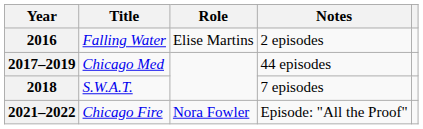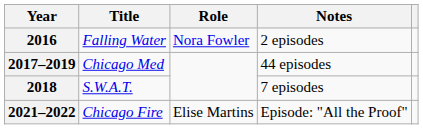 <table class="wikitable plainrowheaders sortable">
 <tr>
 <th scope="col">Year</th>
 <th scope="col">Title</th>
 <th scope="col">Role</th>
 <th scope="col" class="unsortable">Notes</th>
 <th scope="col" class="unsortable"></th>
 </tr>
 <tr>
 <th scope="row">2016</th>
 <td><em><a href='#'>Falling Water</a></em></td>
-<td>Elise Martins</td>
+<td><a href='#'>Nora Fowler</a></td>
 <td>2 episodes</td>
 <td style="text-align:center;"></td>
 </tr>
 <tr>
 <th scope="row">2017–2019</th>
 <td><em><a href='#'>Chicago Med</a></em></td>
 <td rowspan="2"></td>
 <td>44 episodes</td>
 <td style="text-align:center;"></td>
 </tr>
 <tr>
 <th scope="row">2018</th>
 <td><em><a href='#'>S.W.A.T.</a></em></td>
 <td>7 episodes</td>
 <td style="text-align:center;"></td>
 </tr>
 <tr>
 <th scope="row">2021–2022</th>
 <td><em><a href='#'>Chicago Fire</a></em></td>
-<td><a href='#'>Nora Fowler</a></td>
+<td>Elise Martins</td>
 <td>Episode: "All the Proof"</td>
 <td style="text-align:center;"></td>
 </tr>
 </table>
